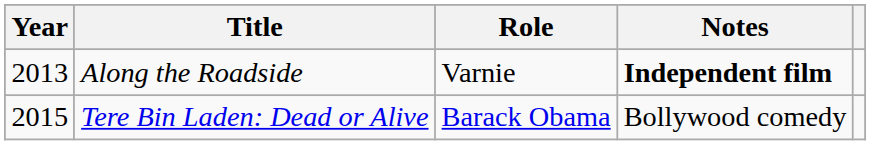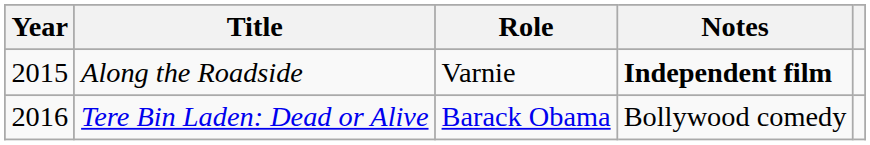 <table class="wikitable sortable">
 <tr>
 <th>Year</th>
 <th>Title</th>
 <th>Role</th>
 <th class="unsortable">Notes</th>
 <th scope="col" class="unsortable"></th>
 </tr>
 <tr>
-<td>2013</td>
+<td>2015</td>
 <td><em>Along the Roadside</em></td>
 <td>Varnie</td>
 <td><strong>Independent film</strong></td>
 <td></td>
 </tr>
 <tr>
-<td>2015</td>
+<td>2016</td>
 <td><em><a href='#'>Tere Bin Laden: Dead or Alive</a></em></td>
 <td><a href='#'>Barack Obama</a></td>
 <td>Bollywood comedy</td>
 <td></td>
 </tr>
 </table>
